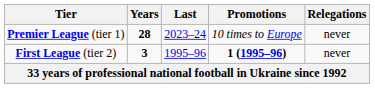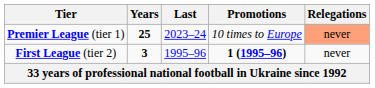 <table class="wikitable sortable" style="font-size:90%; text-align: center;">
 <tr>
 <th>Tier</th>
 <th>Years</th>
 <th>Last</th>
 <th>Promotions</th>
 <th>Relegations</th>
 </tr>
 <tr>
 <td align=center><strong><a href='#'>Premier League</a></strong> (tier 1)</td>
-<td><strong>28</strong></td>
+<td><strong>25</strong></td>
 <td><a href='#'>2023–24</a></td>
 <td><em>10 times to <a href='#'>Europe</a></em></td>
-<td>never</td>
+<td style="background: lightsalmon;">never</td>
 </tr>
 <tr>
 <td align=center><strong><a href='#'>First League</a></strong> (tier 2)</td>
 <td><strong>3</strong></td>
 <td><a href='#'>1995–96</a></td>
 <td><strong> 1 (<a href='#'>1995–96</a>)</strong></td>
 <td>never</td>
 </tr>
 <tr>
 <th colspan=5>33 years of professional national football in Ukraine since 1992</th>
 </tr>
 </table>
